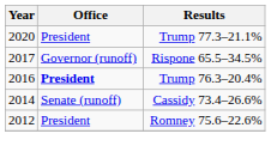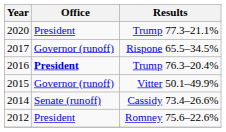 <table class=wikitable>
 <tr>
 <th width="30">Year</th>
 <th width="120">Office</th>
 <th width="140">Results</th>
 </tr>
 <tr>
 <td>2020</td>
 <td><a href='#'>President</a></td>
 <td align="right" ><a href='#'>Trump</a> 77.3–21.1%</td>
 </tr>
 <tr>
 <td>2017</td>
 <td><a href='#'>Governor (runoff)</a></td>
 <td align="right" ><a href='#'>Rispone</a> 65.5–34.5%</td>
 </tr>
 <tr>
 <td>2016</td>
 <td><strong><a href='#'>President</a></strong></td>
 <td align="right" ><a href='#'>Trump</a> 76.3–20.4%</td>
 </tr>
 <tr>
+<td>2015</td>
+<td><a href='#'>Governor (runoff)</a></td>
+<td align="right" ><a href='#'>Vitter</a> 50.1–49.9%</td>
+</tr>
+<tr>
 <td>2014</td>
 <td><a href='#'>Senate (runoff)</a></td>
 <td align="right" ><a href='#'>Cassidy</a> 73.4–26.6%</td>
 </tr>
 <tr>
 <td>2012</td>
 <td><a href='#'>President</a></td>
 <td align="right" ><a href='#'>Romney</a> 75.6–22.6%</td>
 </tr>
 <tr>
 </tr>
 </table>
